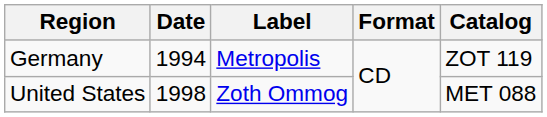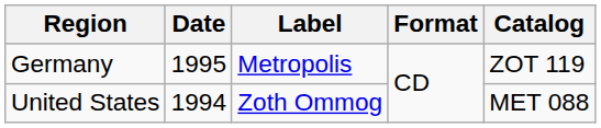 <table class="wikitable">
 <tr>
 <th>Region</th>
 <th>Date</th>
 <th>Label</th>
 <th>Format</th>
 <th>Catalog</th>
 </tr>
 <tr>
 <td>Germany</td>
-<td>1994</td>
+<td>1995</td>
 <td><a href='#'>Metropolis</a></td>
 <td rowspan="2">CD</td>
 <td>ZOT 119</td>
 </tr>
 <tr>
 <td>United States</td>
-<td>1998</td>
+<td>1994</td>
 <td><a href='#'>Zoth Ommog</a></td>
 <td>MET 088</td>
 </tr>
 </table>
